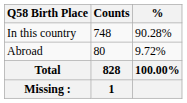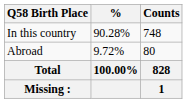 <table class="wikitable sortable">
 <tr>
 <th>Q58 Birth Place</th>
+<th>%</th>
 <th>Counts</th>
-<th>%</th>
 </tr>
 <tr>
 <td>In this country</td>
+<td>90.28%</td>
 <td>748</td>
-<td>90.28%</td>
 </tr>
 <tr>
 <td>Abroad</td>
+<td>9.72%</td>
 <td>80</td>
-<td>9.72%</td>
 </tr>
 <tr>
 <th>Total</th>
+<th>100.00%</th>
 <th>828</th>
-<th>100.00%</th>
 </tr>
 <tr>
 <th>Missing :</th>
+<th></th>
 <th>1</th>
-<th></th>
 </tr>
 </table>
